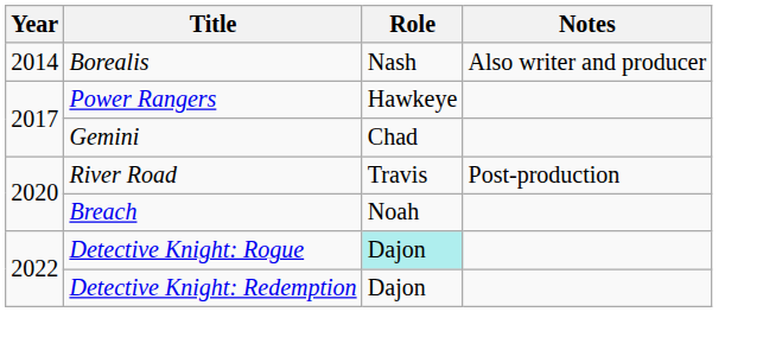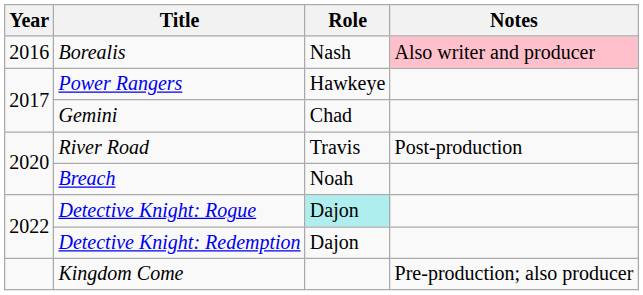 <table class="wikitable sortable">
 <tr>
 <th>Year</th>
 <th>Title</th>
 <th>Role</th>
 <th class="unsortable">Notes</th>
 </tr>
 <tr>
-<td>2014</td>
+<td>2016</td>
 <td><em>Borealis</em></td>
 <td>Nash</td>
-<td>Also writer and producer</td>
+<td style="background: pink;">Also writer and producer</td>
 </tr>
 <tr>
 <td rowspan="2">2017</td>
 <td><em><a href='#'>Power Rangers</a></em></td>
 <td>Hawkeye</td>
 <td></td>
 </tr>
 <tr>
 <td><em>Gemini</em></td>
 <td>Chad</td>
 <td></td>
 </tr>
 <tr>
 <td rowspan="2">2020</td>
 <td><em>River Road</em></td>
 <td>Travis</td>
 <td>Post-production</td>
 </tr>
 <tr>
 <td><em><a href='#'>Breach</a></em></td>
 <td>Noah</td>
 <td></td>
 </tr>
 <tr>
 <td rowspan="2">2022</td>
 <td><em><a href='#'>Detective Knight: Rogue</a></em></td>
 <td style="background: paleturquoise;">Dajon</td>
 <td></td>
 </tr>
 <tr>
 <td><em><a href='#'>Detective Knight: Redemption</a></em></td>
 <td>Dajon</td>
 <td></td>
 </tr>
+<tr>
+<td></td>
+<td><em>Kingdom Come</em></td>
+<td></td>
+<td>Pre-production; also producer</td>
+</tr>
 </table>
